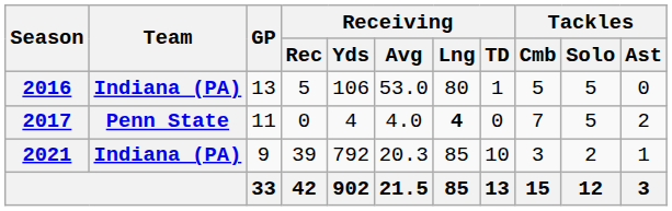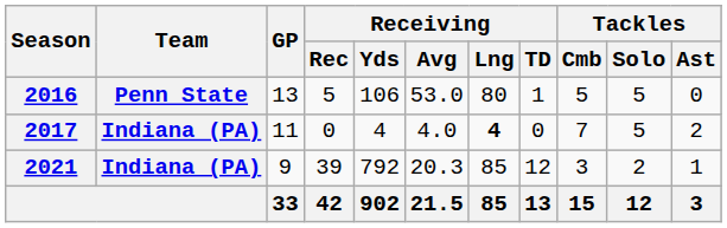 <table class="wikitable" style="text-align:center;">
 <tr>
 <th rowspan="2">Season</th>
 <th rowspan="2">Team</th>
 <th rowspan="2">GP</th>
 <th colspan="5">Receiving</th>
 <th colspan="3">Tackles</th>
 </tr>
 <tr>
 <th>Rec</th>
 <th>Yds</th>
 <th>Avg</th>
 <th>Lng</th>
 <th>TD</th>
 <th>Cmb</th>
 <th>Solo</th>
 <th>Ast</th>
 </tr>
 <tr>
 <th><a href='#'>2016</a></th>
-<th><a href='#'>Indiana (PA)</a></th>
+<th><a href='#'>Penn State</a></th>
 <td>13</td>
 <td>5</td>
 <td>106</td>
 <td>53.0</td>
 <td>80</td>
 <td>1</td>
 <td>5</td>
 <td>5</td>
 <td>0</td>
 </tr>
 <tr>
 <th><a href='#'>2017</a></th>
-<th><a href='#'>Penn State</a></th>
+<th><a href='#'>Indiana (PA)</a></th>
 <td>11</td>
 <td>0</td>
 <td>4</td>
 <td>4.0</td>
 <td><strong>4</strong></td>
 <td>0</td>
 <td>7</td>
 <td>5</td>
 <td>2</td>
 </tr>
 <tr>
 <th><a href='#'>2021</a></th>
 <th><a href='#'>Indiana (PA)</a></th>
 <td>9</td>
 <td>39</td>
 <td>792</td>
 <td>20.3</td>
 <td>85</td>
-<td>10</td>
+<td>12</td>
 <td>3</td>
 <td>2</td>
 <td>1</td>
 </tr>
 <tr>
 <th colspan="2"></th>
 <th>33</th>
 <th>42</th>
 <th>902</th>
 <th>21.5</th>
 <th>85</th>
 <th>13</th>
 <th>15</th>
 <th>12</th>
 <th>3</th>
 </tr>
 </table>
